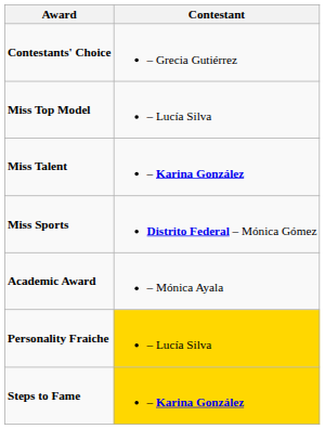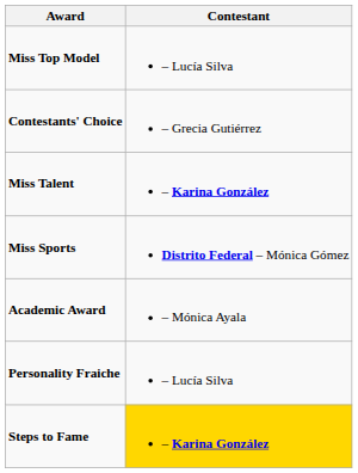 <table class="wikitable">
 <tr>
 <th>Award</th>
 <th>Contestant</th>
 </tr>
 <tr>
+<td><strong>Miss Top Model</strong></td>
+<td><br><ul><li><strong></strong> – Lucía Silva</li></ul></td>
+</tr>
+<tr>
 <td><strong>Contestants' Choice</strong></td>
 <td><br><ul><li><strong></strong> – Grecia Gutiérrez</li></ul></td>
-</tr>
-<tr>
-<td><strong>Miss Top Model</strong></td>
-<td><br><ul><li><strong></strong> – Lucía Silva</li></ul></td>
 </tr>
 <tr>
 <td><strong>Miss Talent</strong></td>
 <td><br><ul><li><strong></strong> – <strong><a href='#'>Karina González</a></strong></li></ul></td>
 </tr>
 <tr>
 <td><strong>Miss Sports</strong></td>
 <td><br><ul><li><strong>  <a href='#'>Distrito Federal</a></strong> – Mónica Gómez</li></ul></td>
 </tr>
 <tr>
 <td><strong>Academic Award</strong></td>
 <td><br><ul><li><strong></strong> – Mónica Ayala</li></ul></td>
 </tr>
 <tr>
 <td><strong>Personality Fraiche</strong></td>
-<td style="background: gold;"><br><ul><li><strong></strong> – Lucía Silva</li></ul></td>
+<td><br><ul><li><strong></strong> – Lucía Silva</li></ul></td>
 </tr>
 <tr>
 <td><strong>Steps to Fame</strong></td>
 <td style="background: gold;"><br><ul><li><strong></strong> – <strong><a href='#'>Karina González</a></strong></li></ul></td>
 </tr>
 </table>
